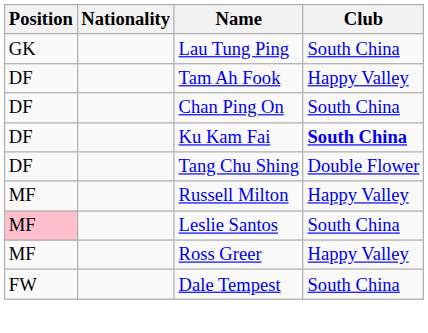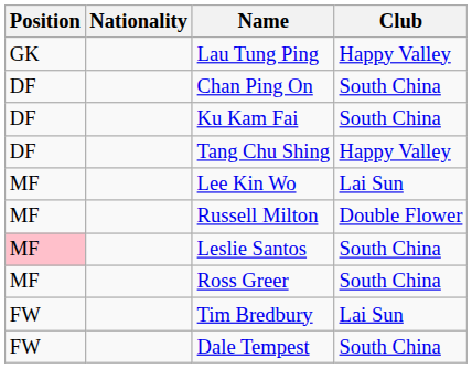 <table class="wikitable">
 <tr>
 <th>Position</th>
 <th>Nationality</th>
 <th>Name</th>
 <th>Club</th>
 </tr>
 <tr>
 <td>GK</td>
 <td></td>
 <td><a href='#'>Lau Tung Ping</a></td>
-<td><a href='#'>South China</a></td>
-</tr>
-<tr>
-<td>DF</td>
-<td></td>
-<td><a href='#'>Tam Ah Fook</a></td>
 <td><a href='#'>Happy Valley</a></td>
 </tr>
 <tr>
 <td>DF</td>
 <td></td>
 <td><a href='#'>Chan Ping On</a></td>
 <td><a href='#'>South China</a></td>
 </tr>
 <tr>
 <td>DF</td>
 <td></td>
 <td><a href='#'>Ku Kam Fai</a></td>
-<td><strong><a href='#'>South China</a></strong></td>
+<td><a href='#'>South China</a></td>
 </tr>
 <tr>
 <td>DF</td>
 <td></td>
 <td><a href='#'>Tang Chu Shing</a></td>
-<td><a href='#'>Double Flower</a></td>
+<td><a href='#'>Happy Valley</a></td>
+</tr>
+<tr>
+<td>MF</td>
+<td></td>
+<td><a href='#'>Lee Kin Wo</a></td>
+<td><a href='#'>Lai Sun</a></td>
 </tr>
 <tr>
 <td>MF</td>
 <td></td>
 <td><a href='#'>Russell Milton</a></td>
-<td><a href='#'>Happy Valley</a></td>
+<td><a href='#'>Double Flower</a></td>
 </tr>
 <tr>
 <td style="background: pink;">MF</td>
 <td></td>
 <td><a href='#'>Leslie Santos</a></td>
 <td><a href='#'>South China</a></td>
 </tr>
 <tr>
 <td>MF</td>
 <td></td>
 <td><a href='#'>Ross Greer</a></td>
-<td><a href='#'>Happy Valley</a></td>
+<td><a href='#'>South China</a></td>
+</tr>
+<tr>
+<td>FW</td>
+<td></td>
+<td><a href='#'>Tim Bredbury</a></td>
+<td><a href='#'>Lai Sun</a></td>
 </tr>
 <tr>
 <td>FW</td>
 <td></td>
 <td><a href='#'>Dale Tempest</a></td>
 <td><a href='#'>South China</a></td>
 </tr>
 </table>
